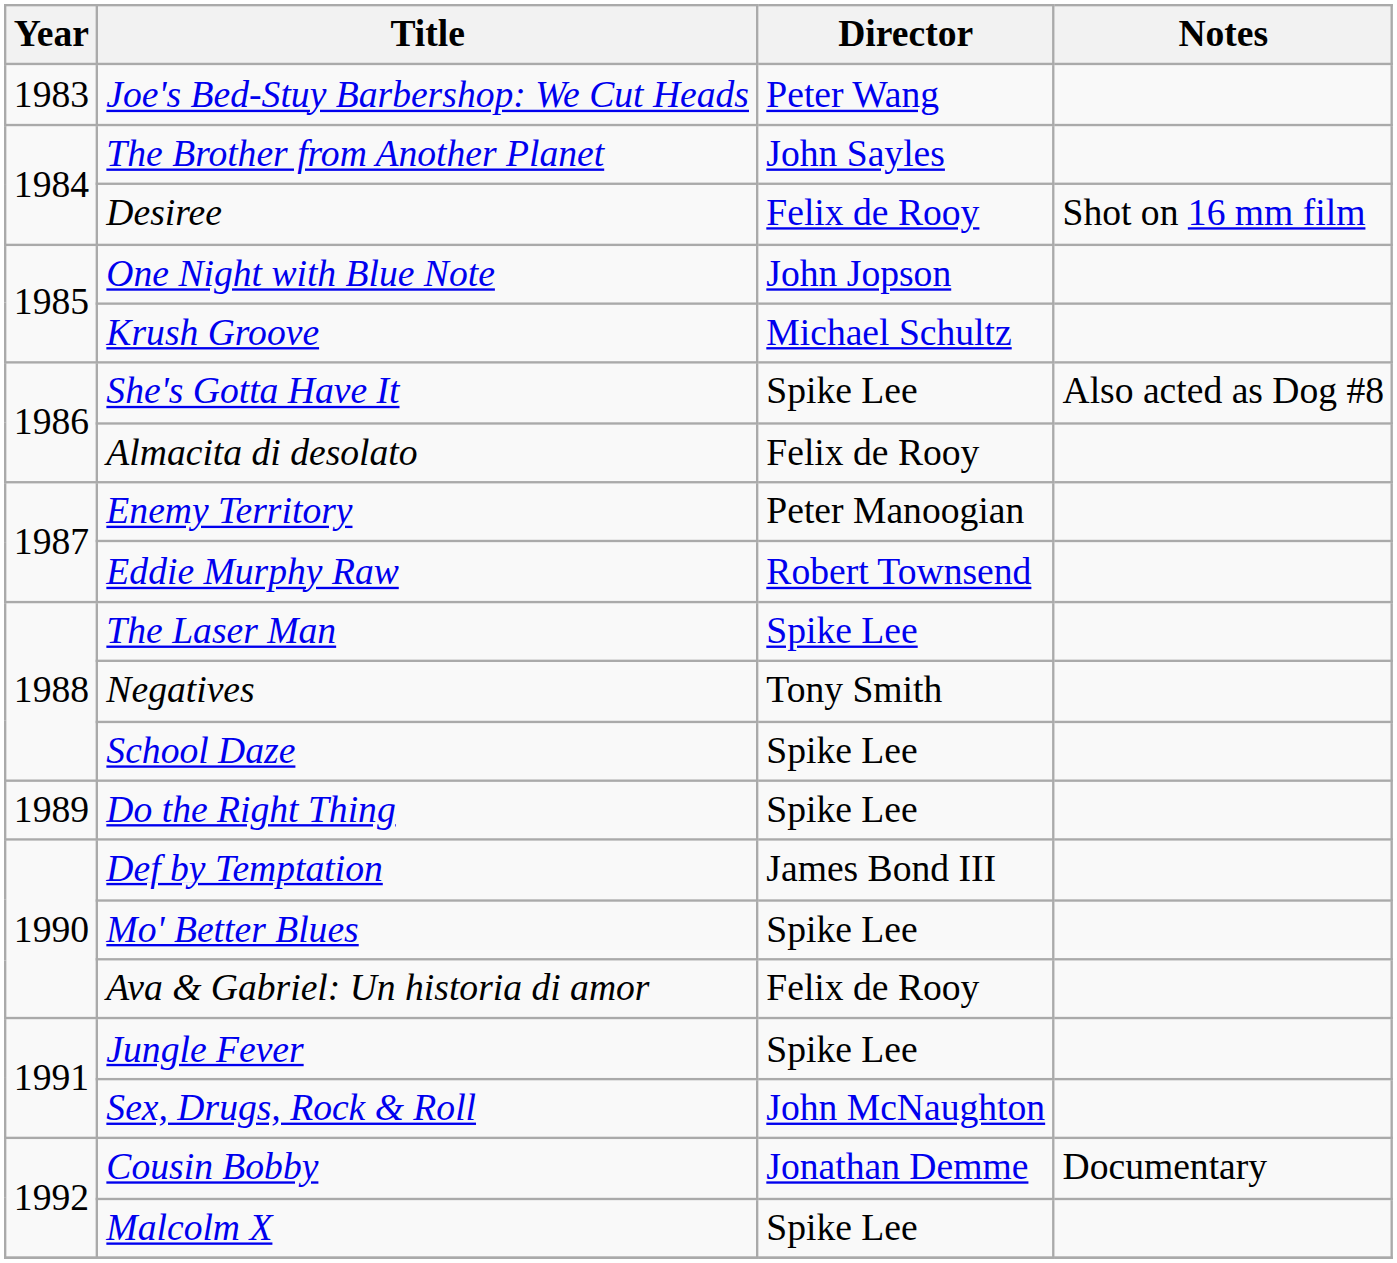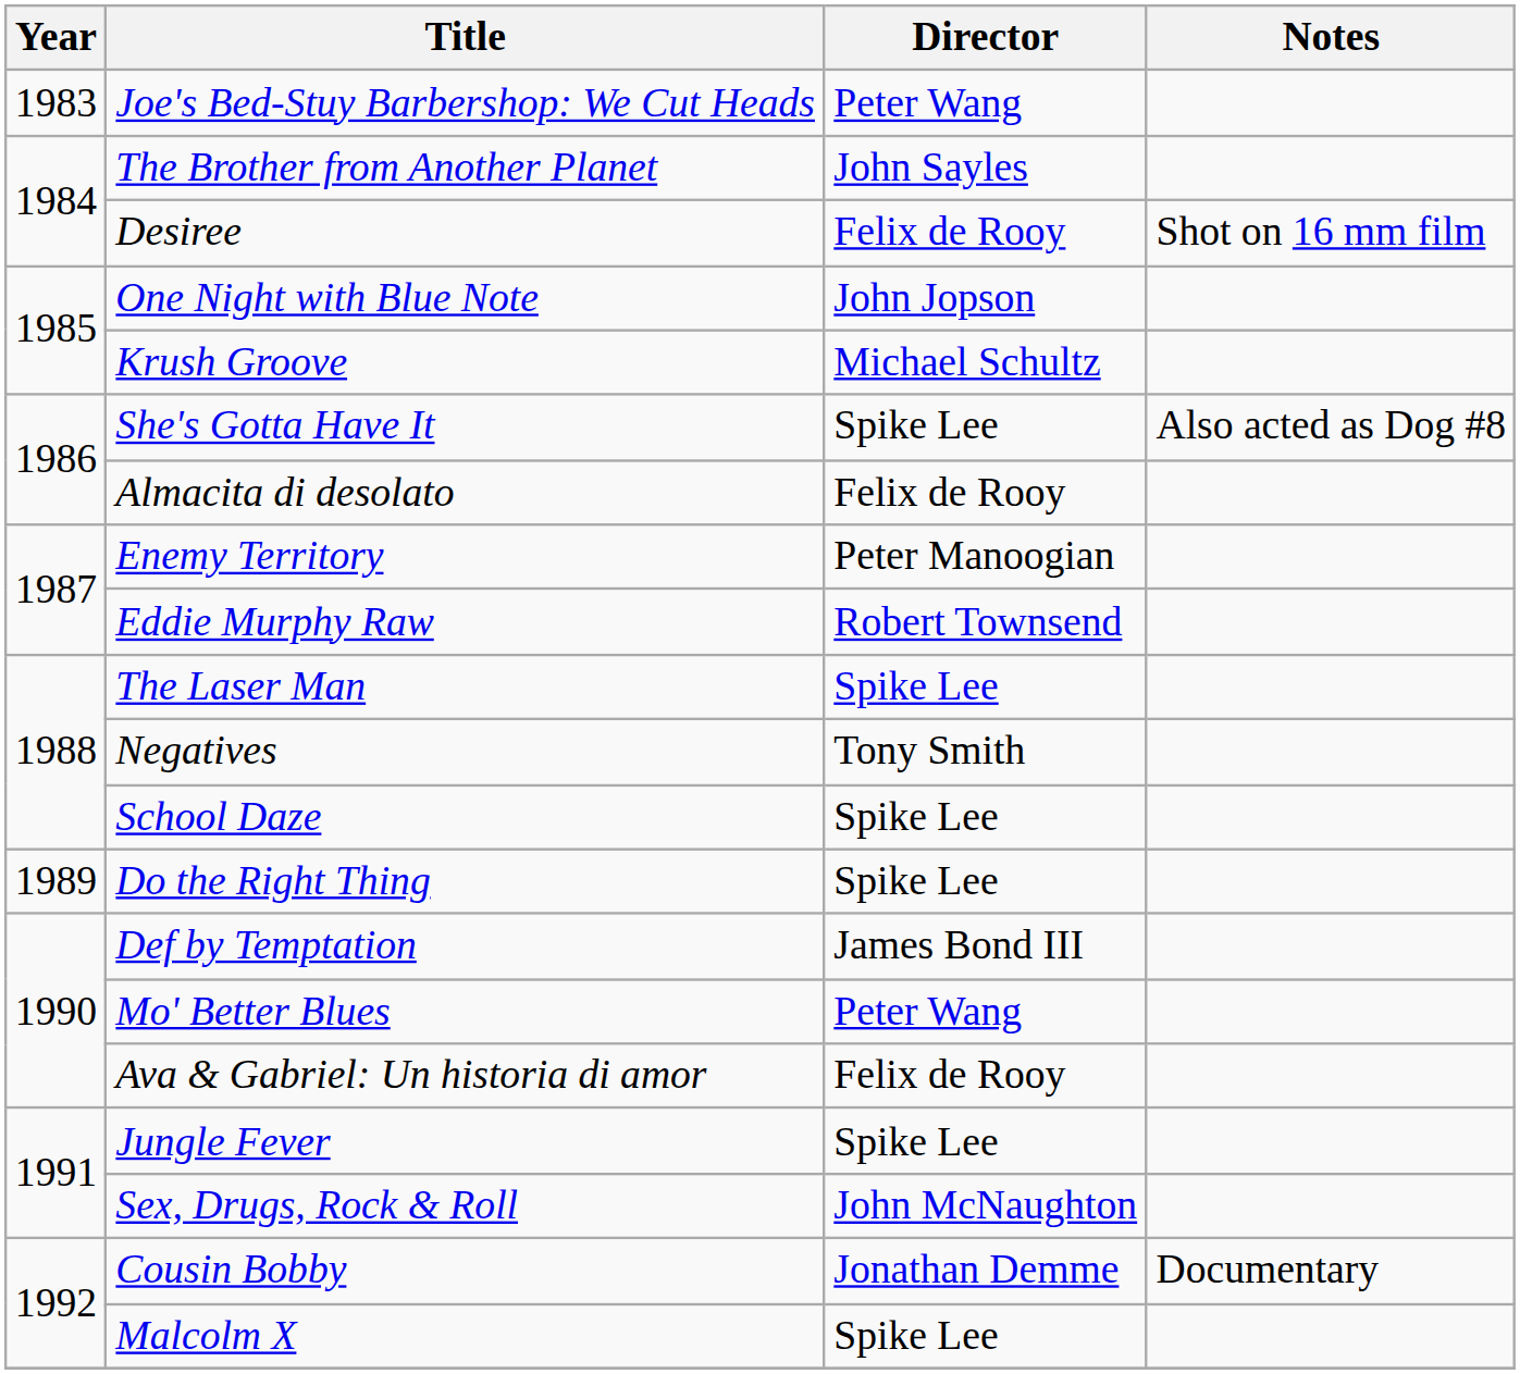 <table class="wikitable">
 <tr>
 <th>Year</th>
 <th>Title</th>
 <th>Director</th>
 <th>Notes</th>
 </tr>
 <tr>
 <td>1983</td>
 <td><em><a href='#'>Joe's Bed-Stuy Barbershop: We Cut Heads</a></em></td>
 <td><a href='#'>Peter Wang</a></td>
 <td></td>
 </tr>
 <tr>
 <td rowspan="2">1984</td>
 <td><em><a href='#'>The Brother from Another Planet</a></em></td>
 <td><a href='#'>John Sayles</a></td>
 <td></td>
 </tr>
 <tr>
 <td><em>Desiree</em></td>
 <td><a href='#'>Felix de Rooy</a></td>
 <td>Shot on <a href='#'>16 mm film</a></td>
 </tr>
 <tr>
 <td rowspan="2">1985</td>
 <td><em><a href='#'>One Night with Blue Note</a></em></td>
 <td><a href='#'>John Jopson</a></td>
 <td></td>
 </tr>
 <tr>
 <td><em><a href='#'>Krush Groove</a></em></td>
 <td><a href='#'>Michael Schultz</a></td>
 <td></td>
 </tr>
 <tr>
 <td rowspan="2">1986</td>
 <td><em><a href='#'>She's Gotta Have It</a></em></td>
 <td>Spike Lee</td>
 <td>Also acted as Dog #8</td>
 </tr>
 <tr>
 <td><em>Almacita di desolato</em></td>
 <td>Felix de Rooy</td>
 <td></td>
 </tr>
 <tr>
 <td rowspan="2">1987</td>
 <td><em><a href='#'>Enemy Territory</a></em></td>
 <td>Peter Manoogian</td>
 <td></td>
 </tr>
 <tr>
 <td><em><a href='#'>Eddie Murphy Raw</a></em></td>
 <td><a href='#'>Robert Townsend</a></td>
 <td></td>
 </tr>
 <tr>
 <td rowspan="3">1988</td>
 <td><em><a href='#'>The Laser Man</a></em></td>
 <td><a href='#'>Spike Lee</a></td>
 <td></td>
 </tr>
 <tr>
 <td><em>Negatives</em></td>
 <td>Tony Smith</td>
 <td></td>
 </tr>
 <tr>
 <td><em><a href='#'>School Daze</a></em></td>
 <td>Spike Lee</td>
 <td></td>
 </tr>
 <tr>
 <td>1989</td>
 <td><em><a href='#'>Do the Right Thing</a></em></td>
 <td>Spike Lee</td>
 <td></td>
 </tr>
 <tr>
 <td rowspan="3">1990</td>
 <td><em><a href='#'>Def by Temptation</a> </em></td>
 <td>James Bond III</td>
 <td></td>
 </tr>
 <tr>
 <td><em><a href='#'>Mo' Better Blues</a></em></td>
-<td>Spike Lee</td>
+<td><a href='#'>Peter Wang</a></td>
 <td></td>
 </tr>
 <tr>
 <td><em>Ava & Gabriel: Un historia di amor</em></td>
 <td>Felix de Rooy</td>
 <td></td>
 </tr>
 <tr>
 <td rowspan="2">1991</td>
 <td><em><a href='#'>Jungle Fever</a></em></td>
 <td>Spike Lee</td>
 <td></td>
 </tr>
 <tr>
 <td><em><a href='#'>Sex, Drugs, Rock & Roll</a></em></td>
 <td><a href='#'>John McNaughton</a></td>
 <td></td>
 </tr>
 <tr>
 <td rowspan="2">1992</td>
 <td><em><a href='#'>Cousin Bobby</a></em></td>
 <td><a href='#'>Jonathan Demme</a></td>
 <td>Documentary</td>
 </tr>
 <tr>
 <td><em><a href='#'>Malcolm X</a></em></td>
 <td>Spike Lee</td>
 <td></td>
 </tr>
 <tr>
 </tr>
 </table>
